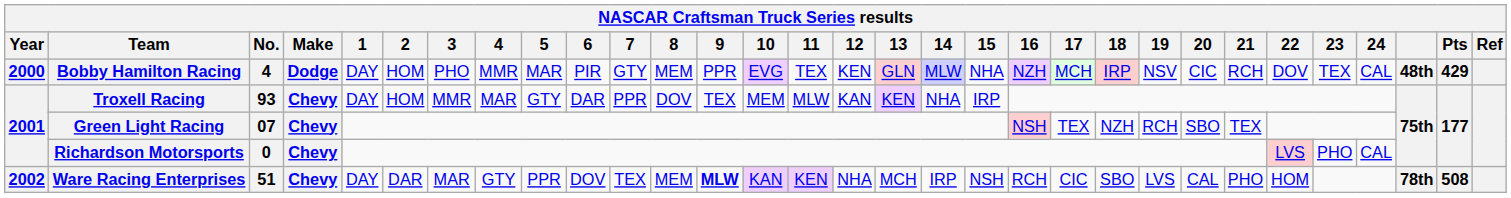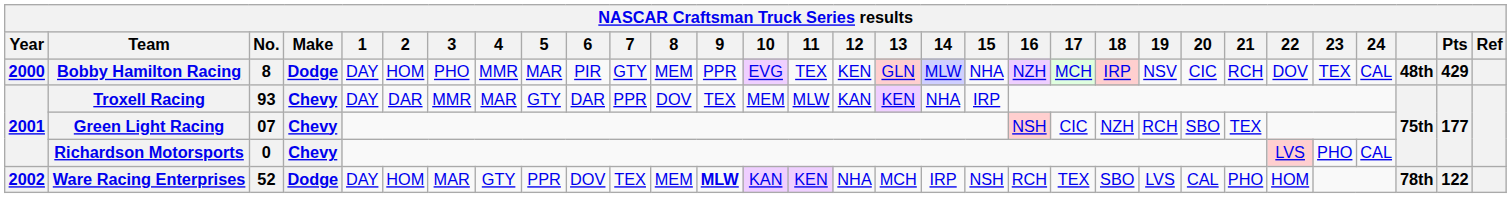 <table class="wikitable" style="text-align:center; font-size:75%">
 <tr>
 <th colspan=45><a href='#'>NASCAR Craftsman Truck Series</a> results</th>
 </tr>
 <tr>
 <th>Year</th>
 <th>Team</th>
 <th>No.</th>
 <th>Make</th>
 <th>1</th>
 <th>2</th>
 <th>3</th>
 <th>4</th>
 <th>5</th>
 <th>6</th>
 <th>7</th>
 <th>8</th>
 <th>9</th>
 <th>10</th>
 <th>11</th>
 <th>12</th>
 <th>13</th>
 <th>14</th>
 <th>15</th>
 <th>16</th>
 <th>17</th>
 <th>18</th>
 <th>19</th>
 <th>20</th>
 <th>21</th>
 <th>22</th>
 <th>23</th>
 <th>24</th>
 <th></th>
 <th>Pts</th>
 <th>Ref</th>
 </tr>
 <tr>
 <th><a href='#'>2000</a></th>
 <th><a href='#'>Bobby Hamilton Racing</a></th>
-<th>4</th>
+<th>8</th>
 <th><a href='#'>Dodge</a></th>
 <td><a href='#'>DAY</a></td>
 <td><a href='#'>HOM</a></td>
 <td><a href='#'>PHO</a></td>
 <td><a href='#'>MMR</a></td>
 <td><a href='#'>MAR</a></td>
 <td><a href='#'>PIR</a></td>
 <td><a href='#'>GTY</a></td>
 <td><a href='#'>MEM</a></td>
 <td><a href='#'>PPR</a></td>
 <td style="background:#EFCFFF;"><a href='#'>EVG</a><br></td>
 <td><a href='#'>TEX</a></td>
 <td><a href='#'>KEN</a></td>
 <td style="background:#FFCFCF;"><a href='#'>GLN</a><br></td>
 <td style="background:#CFCFFF;"><a href='#'>MLW</a><br></td>
 <td><a href='#'>NHA</a></td>
 <td style="background:#EFCFFF;"><a href='#'>NZH</a><br></td>
 <td style="background:#DFFFDF;"><a href='#'>MCH</a><br></td>
 <td style="background:#FFCFCF;"><a href='#'>IRP</a><br></td>
 <td><a href='#'>NSV</a></td>
 <td><a href='#'>CIC</a></td>
 <td><a href='#'>RCH</a></td>
 <td><a href='#'>DOV</a></td>
 <td><a href='#'>TEX</a></td>
 <td><a href='#'>CAL</a></td>
 <th>48th</th>
 <th>429</th>
 <th></th>
 </tr>
 <tr>
 <th rowspan=3><a href='#'>2001</a></th>
 <th><a href='#'>Troxell Racing</a></th>
 <th>93</th>
 <th><a href='#'>Chevy</a></th>
 <td><a href='#'>DAY</a></td>
-<td><a href='#'>HOM</a></td>
+<td><a href='#'>DAR</a></td>
 <td><a href='#'>MMR</a></td>
 <td><a href='#'>MAR</a></td>
 <td><a href='#'>GTY</a></td>
 <td><a href='#'>DAR</a></td>
 <td><a href='#'>PPR</a></td>
 <td><a href='#'>DOV</a></td>
 <td><a href='#'>TEX</a></td>
 <td><a href='#'>MEM</a></td>
 <td><a href='#'>MLW</a></td>
 <td><a href='#'>KAN</a></td>
 <td style="background:#EFCFFF;"><a href='#'>KEN</a><br></td>
 <td><a href='#'>NHA</a></td>
 <td><a href='#'>IRP</a></td>
 <td colspan=9></td>
 <th rowspan=3>75th</th>
 <th rowspan=3>177</th>
 <th rowspan=3></th>
 </tr>
 <tr>
 <th><a href='#'>Green Light Racing</a></th>
 <th>07</th>
 <th><a href='#'>Chevy</a></th>
 <td colspan=15></td>
 <td style="background:#FFCFCF;"><a href='#'>NSH</a><br></td>
-<td><a href='#'>TEX</a></td>
+<td><a href='#'>CIC</a></td>
 <td><a href='#'>NZH</a></td>
 <td><a href='#'>RCH</a></td>
 <td><a href='#'>SBO</a></td>
 <td><a href='#'>TEX</a></td>
 <td colspan=3></td>
 </tr>
 <tr>
 <th><a href='#'>Richardson Motorsports</a></th>
 <th>0</th>
 <th><a href='#'>Chevy</a></th>
 <td colspan=21></td>
 <td style="background:#FFCFCF;"><a href='#'>LVS</a><br></td>
 <td><a href='#'>PHO</a></td>
 <td><a href='#'>CAL</a></td>
 </tr>
 <tr>
 <th><a href='#'>2002</a></th>
 <th><a href='#'>Ware Racing Enterprises</a></th>
-<th>51</th>
-<th><a href='#'>Chevy</a></th>
+<th>52</th>
+<th><a href='#'>Dodge</a></th>
 <td><a href='#'>DAY</a></td>
-<td><a href='#'>DAR</a></td>
+<td><a href='#'>HOM</a></td>
 <td><a href='#'>MAR</a></td>
 <td><a href='#'>GTY</a></td>
 <td><a href='#'>PPR</a></td>
 <td><a href='#'>DOV</a></td>
 <td><a href='#'>TEX</a></td>
 <td><a href='#'>MEM</a></td>
 <td><strong><a href='#'>MLW</a></strong></td>
 <td style="background:#EFCFFF;"><a href='#'>KAN</a><br></td>
 <td style="background:#EFCFFF;"><a href='#'>KEN</a><br></td>
 <td><a href='#'>NHA</a></td>
 <td><a href='#'>MCH</a></td>
 <td><a href='#'>IRP</a></td>
 <td><a href='#'>NSH</a></td>
 <td><a href='#'>RCH</a></td>
-<td><a href='#'>CIC</a></td>
+<td><a href='#'>TEX</a></td>
 <td><a href='#'>SBO</a></td>
 <td><a href='#'>LVS</a></td>
 <td><a href='#'>CAL</a></td>
 <td><a href='#'>PHO</a></td>
 <td><a href='#'>HOM</a></td>
 <td colspan=2></td>
 <th>78th</th>
-<th>508</th>
+<th>122</th>
 <th></th>
 </tr>
 </table>
